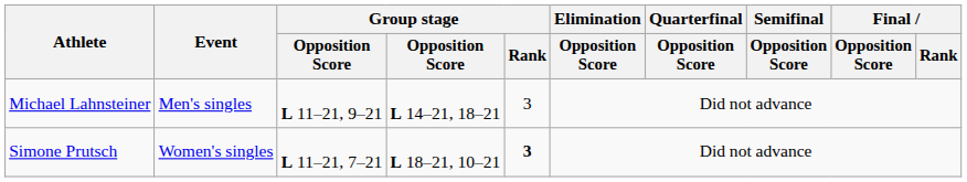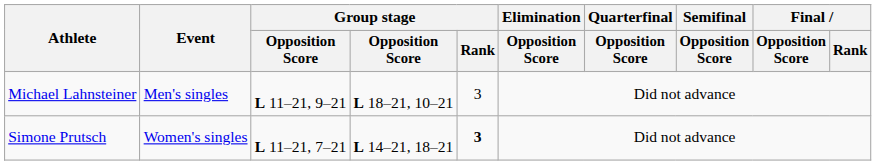 <table class=wikitable style="font-size:90%">
 <tr>
 <th rowspan=2>Athlete</th>
 <th rowspan=2>Event</th>
 <th colspan=3>Group stage</th>
 <th>Elimination</th>
 <th>Quarterfinal</th>
 <th>Semifinal</th>
 <th colspan=2>Final / </th>
 </tr>
 <tr style="font-size:95%">
 <th>Opposition<br>Score</th>
 <th>Opposition<br>Score</th>
 <th>Rank</th>
 <th>Opposition<br>Score</th>
 <th>Opposition<br>Score</th>
 <th>Opposition<br>Score</th>
 <th>Opposition<br>Score</th>
 <th>Rank</th>
 </tr>
 <tr align=center>
 <td align=left><a href='#'>Michael Lahnsteiner</a></td>
 <td align=left><a href='#'>Men's singles</a></td>
 <td><br><strong>L</strong> 11–21, 9–21</td>
-<td><br><strong>L</strong> 14–21, 18–21</td>
+<td><br><strong>L</strong> 18–21, 10–21</td>
 <td>3</td>
 <td colspan=5>Did not advance</td>
 </tr>
 <tr align=center>
 <td align=left><a href='#'>Simone Prutsch</a></td>
 <td align=left><a href='#'>Women's singles</a></td>
 <td><br><strong>L</strong> 11–21, 7–21</td>
-<td><br><strong>L</strong> 18–21, 10–21</td>
+<td><br><strong>L</strong> 14–21, 18–21</td>
 <td><strong>3</strong></td>
 <td colspan=5>Did not advance</td>
 </tr>
 </table>
